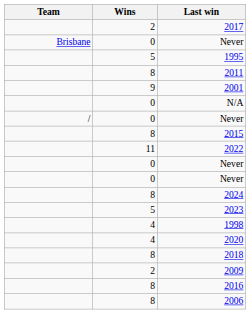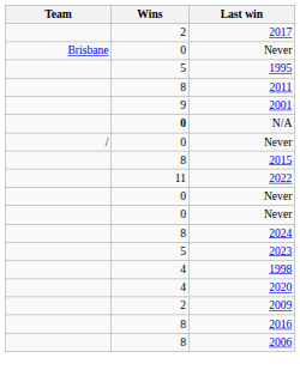 <table class="wikitable sortable" style="text-align:right">
 <tr>
 <th align="center" width="140">Team</th>
 <th align="center" width="100">Wins</th>
 <th align="center" width="140">Last win</th>
 </tr>
 <tr>
 <td></td>
 <td>2</td>
 <td><a href='#'>2017</a></td>
 </tr>
 <tr>
 <td><a href='#'>Brisbane</a></td>
 <td>0</td>
 <td>Never</td>
 </tr>
 <tr>
 <td></td>
 <td>5</td>
 <td><a href='#'>1995</a></td>
 </tr>
 <tr>
 <td></td>
 <td>8</td>
 <td><a href='#'>2011</a></td>
 </tr>
 <tr>
 <td></td>
 <td>9</td>
 <td><a href='#'>2001</a></td>
 </tr>
 <tr>
 <td></td>
-<td>0</td>
+<td><strong>0</strong></td>
 <td>N/A </td>
 </tr>
 <tr>
 <td>/</td>
 <td>0</td>
 <td>Never</td>
 </tr>
 <tr>
 <td></td>
 <td>8</td>
 <td><a href='#'>2015</a></td>
 </tr>
 <tr>
 <td></td>
 <td>11</td>
 <td><a href='#'>2022</a></td>
 </tr>
 <tr>
 <td></td>
 <td>0</td>
 <td>Never</td>
 </tr>
 <tr>
 <td></td>
 <td>0</td>
 <td>Never</td>
 </tr>
 <tr>
 <td></td>
 <td>8</td>
 <td><a href='#'>2024</a></td>
 </tr>
 <tr>
 <td></td>
 <td>5</td>
 <td><a href='#'>2023</a></td>
 </tr>
 <tr>
 <td></td>
 <td>4</td>
 <td><a href='#'>1998</a></td>
 </tr>
 <tr>
 <td></td>
 <td>4</td>
 <td><a href='#'>2020</a></td>
 </tr>
 <tr>
 <td></td>
-<td>8</td>
-<td><a href='#'>2018</a></td>
-</tr>
-<tr>
-<td></td>
 <td>2</td>
 <td><a href='#'>2009</a></td>
 </tr>
 <tr>
 <td></td>
 <td>8</td>
 <td><a href='#'>2016</a></td>
 </tr>
 <tr>
 <td></td>
 <td>8</td>
 <td><a href='#'>2006</a></td>
 </tr>
 </table>
